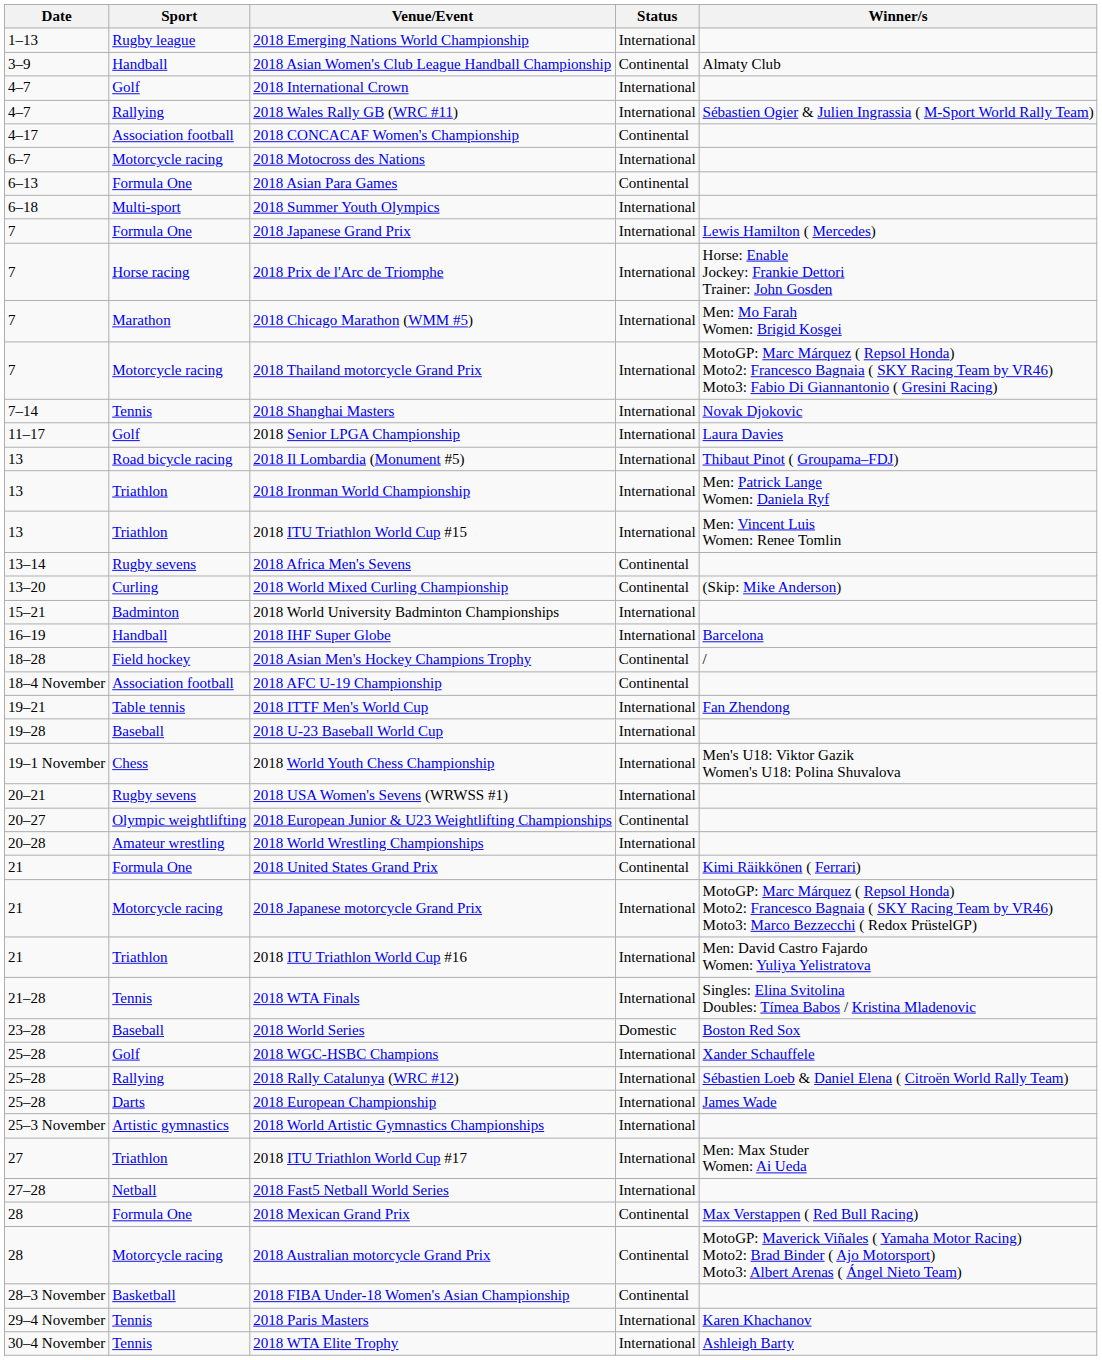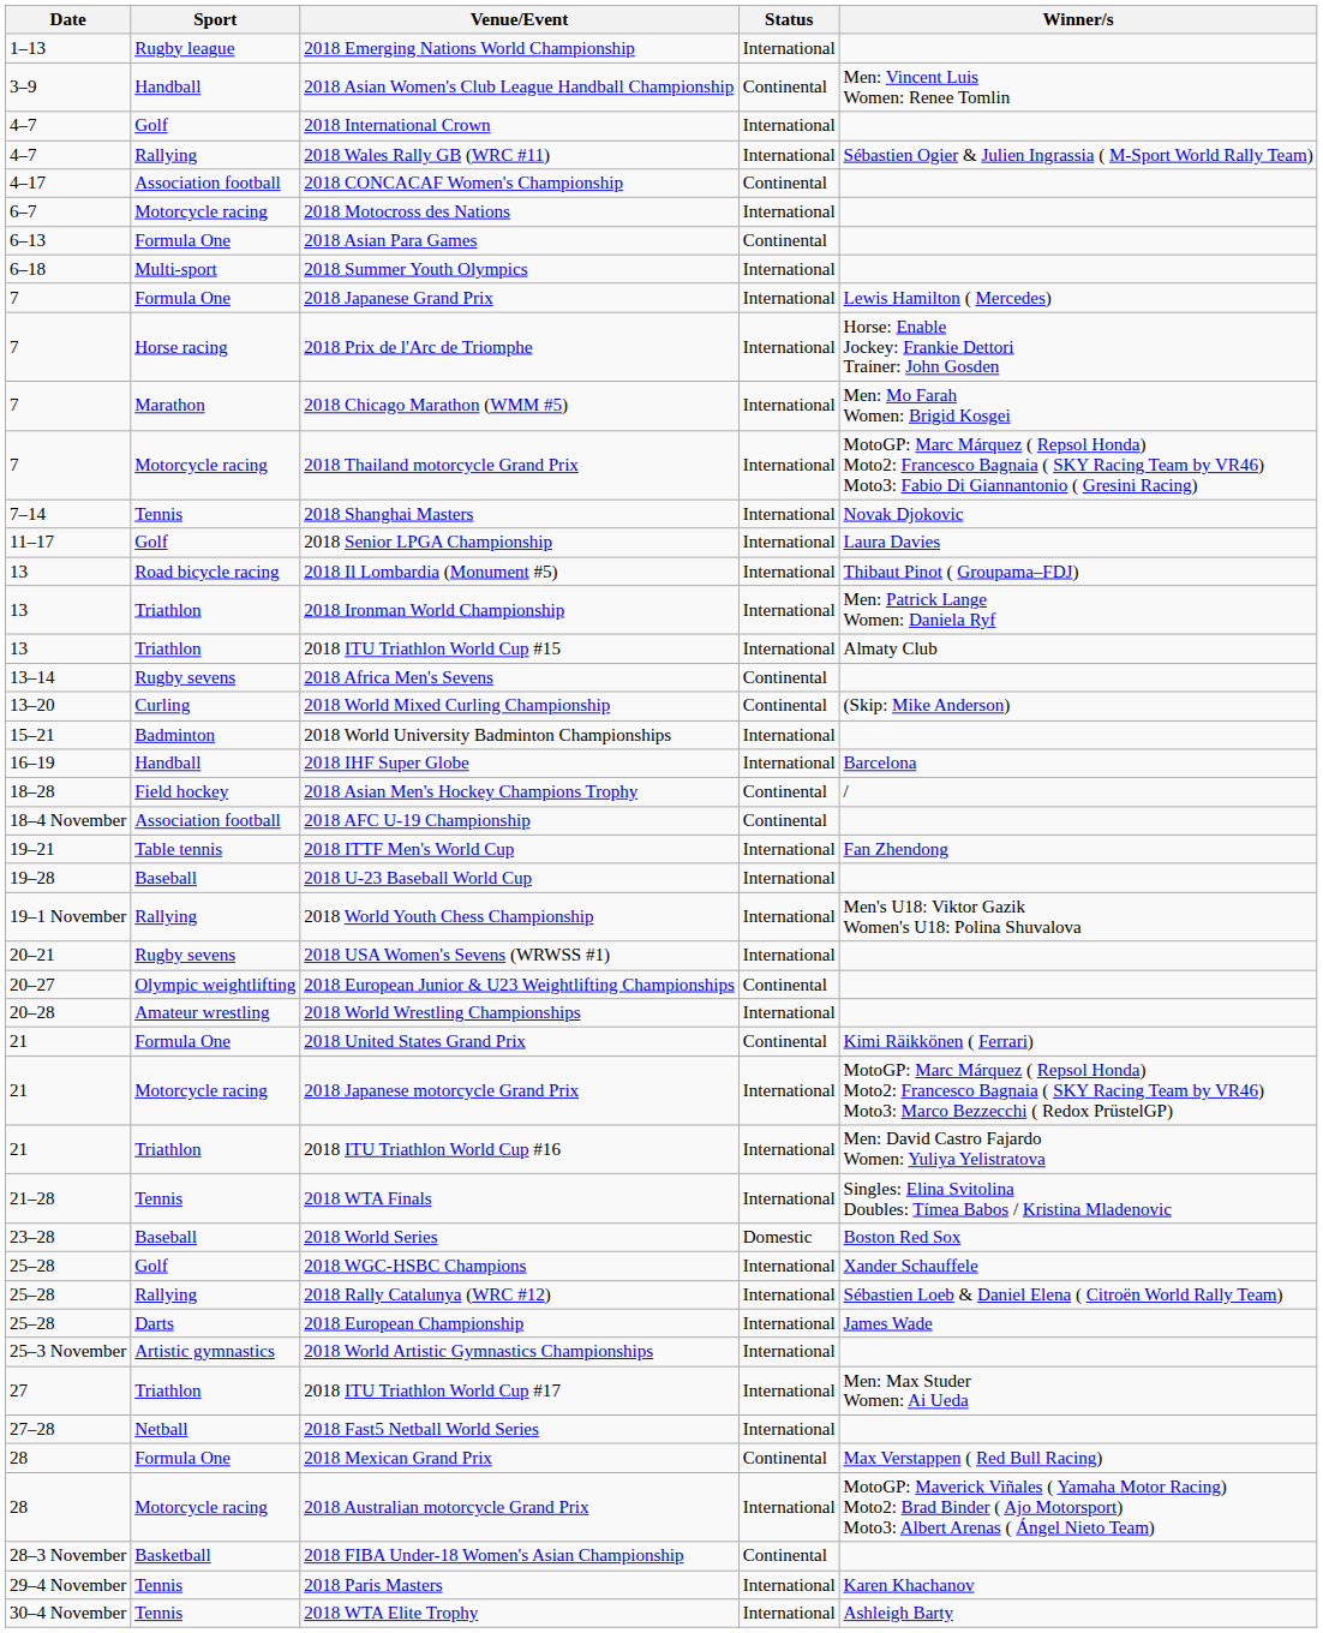 <table class="wikitable sortable">
 <tr>
 <th>Date</th>
 <th>Sport</th>
 <th>Venue/Event</th>
 <th>Status</th>
 <th>Winner/s</th>
 </tr>
 <tr>
 <td>1–13</td>
 <td><a href='#'>Rugby league</a></td>
 <td> <a href='#'>2018 Emerging Nations World Championship</a></td>
 <td>International</td>
 <td></td>
 </tr>
 <tr>
 <td>3–9</td>
 <td><a href='#'>Handball</a></td>
 <td> <a href='#'>2018 Asian Women's Club League Handball Championship</a></td>
 <td>Continental</td>
-<td> Almaty Club</td>
+<td>Men:  <a href='#'>Vincent Luis</a><br>Women:  Renee Tomlin</td>
 </tr>
 <tr>
 <td>4–7</td>
 <td><a href='#'>Golf</a></td>
 <td> <a href='#'>2018 International Crown</a></td>
 <td>International</td>
 <td></td>
 </tr>
 <tr>
 <td>4–7</td>
 <td><a href='#'>Rallying</a></td>
 <td> <a href='#'>2018 Wales Rally GB</a> (<a href='#'>WRC #11</a>)</td>
 <td>International</td>
 <td> <a href='#'>Sébastien Ogier</a> &  <a href='#'>Julien Ingrassia</a> ( <a href='#'>M-Sport World Rally Team</a>)</td>
 </tr>
 <tr>
 <td>4–17</td>
 <td><a href='#'>Association football</a></td>
 <td> <a href='#'>2018 CONCACAF Women's Championship</a></td>
 <td>Continental</td>
 <td></td>
 </tr>
 <tr>
 <td>6–7</td>
 <td><a href='#'>Motorcycle racing</a></td>
 <td> <a href='#'>2018 Motocross des Nations</a></td>
 <td>International</td>
 <td></td>
 </tr>
 <tr>
 <td>6–13</td>
 <td><a href='#'>Formula One</a></td>
 <td> <a href='#'>2018 Asian Para Games</a></td>
 <td>Continental</td>
 <td></td>
 </tr>
 <tr>
 <td>6–18</td>
 <td><a href='#'>Multi-sport</a></td>
 <td> <a href='#'>2018 Summer Youth Olympics</a></td>
 <td>International</td>
 <td></td>
 </tr>
 <tr>
 <td>7</td>
 <td><a href='#'>Formula One</a></td>
 <td> <a href='#'>2018 Japanese Grand Prix</a></td>
 <td>International</td>
 <td> <a href='#'>Lewis Hamilton</a> ( <a href='#'>Mercedes</a>)</td>
 </tr>
 <tr>
 <td>7</td>
 <td><a href='#'>Horse racing</a></td>
 <td> <a href='#'>2018 Prix de l'Arc de Triomphe</a></td>
 <td>International</td>
 <td>Horse:  <a href='#'>Enable</a><br>Jockey:  <a href='#'>Frankie Dettori</a><br>Trainer:  <a href='#'>John Gosden</a></td>
 </tr>
 <tr>
 <td>7</td>
 <td><a href='#'>Marathon</a></td>
 <td> <a href='#'>2018 Chicago Marathon</a> (<a href='#'>WMM #5</a>)</td>
 <td>International</td>
 <td>Men:  <a href='#'>Mo Farah</a><br>Women:  <a href='#'>Brigid Kosgei</a></td>
 </tr>
 <tr>
 <td>7</td>
 <td><a href='#'>Motorcycle racing</a></td>
 <td> <a href='#'>2018 Thailand motorcycle Grand Prix</a></td>
 <td>International</td>
 <td>MotoGP:  <a href='#'>Marc Márquez</a> ( <a href='#'>Repsol Honda</a>) <br>Moto2:  <a href='#'>Francesco Bagnaia</a> ( <a href='#'>SKY Racing Team by VR46</a>) <br>Moto3:  <a href='#'>Fabio Di Giannantonio</a> ( <a href='#'>Gresini Racing</a>)</td>
 </tr>
 <tr>
 <td>7–14</td>
 <td><a href='#'>Tennis</a></td>
 <td> <a href='#'>2018 Shanghai Masters</a></td>
 <td>International</td>
 <td> <a href='#'>Novak Djokovic</a></td>
 </tr>
 <tr>
 <td>11–17</td>
 <td><a href='#'>Golf</a></td>
 <td> 2018 <a href='#'>Senior LPGA Championship</a></td>
 <td>International</td>
 <td> <a href='#'>Laura Davies</a></td>
 </tr>
 <tr>
 <td>13</td>
 <td><a href='#'>Road bicycle racing</a></td>
 <td> <a href='#'>2018 Il Lombardia</a> (<a href='#'>Monument</a> #5)</td>
 <td>International</td>
 <td> <a href='#'>Thibaut Pinot</a> ( <a href='#'>Groupama–FDJ</a>)</td>
 </tr>
 <tr>
 <td>13</td>
 <td><a href='#'>Triathlon</a></td>
 <td> <a href='#'>2018 Ironman World Championship</a></td>
 <td>International</td>
 <td>Men:  <a href='#'>Patrick Lange</a><br>Women:  <a href='#'>Daniela Ryf</a></td>
 </tr>
 <tr>
 <td>13</td>
 <td><a href='#'>Triathlon</a></td>
 <td> 2018 <a href='#'>ITU Triathlon World Cup</a> #15</td>
 <td>International</td>
-<td>Men:  <a href='#'>Vincent Luis</a><br>Women:  Renee Tomlin</td>
+<td> Almaty Club</td>
 </tr>
 <tr>
 <td>13–14</td>
 <td><a href='#'>Rugby sevens</a></td>
 <td> <a href='#'>2018 Africa Men's Sevens</a></td>
 <td>Continental</td>
 <td></td>
 </tr>
 <tr>
 <td>13–20</td>
 <td><a href='#'>Curling</a></td>
 <td> <a href='#'>2018 World Mixed Curling Championship</a></td>
 <td>Continental</td>
 <td> (Skip: <a href='#'>Mike Anderson</a>)</td>
 </tr>
 <tr>
 <td>15–21</td>
 <td><a href='#'>Badminton</a></td>
 <td> 2018 World University Badminton Championships</td>
 <td>International</td>
 <td></td>
 </tr>
 <tr>
 <td>16–19</td>
 <td><a href='#'>Handball</a></td>
 <td> <a href='#'>2018 IHF Super Globe</a></td>
 <td>International</td>
 <td> <a href='#'>Barcelona</a></td>
 </tr>
 <tr>
 <td>18–28</td>
 <td><a href='#'>Field hockey</a></td>
 <td> <a href='#'>2018 Asian Men's Hockey Champions Trophy</a></td>
 <td>Continental</td>
 <td> / </td>
 </tr>
 <tr>
 <td>18–4 November</td>
 <td><a href='#'>Association football</a></td>
 <td> <a href='#'>2018 AFC U-19 Championship</a></td>
 <td>Continental</td>
 <td></td>
 </tr>
 <tr>
 <td>19–21</td>
 <td><a href='#'>Table tennis</a></td>
 <td> <a href='#'>2018 ITTF Men's World Cup</a></td>
 <td>International</td>
 <td> <a href='#'>Fan Zhendong</a></td>
 </tr>
 <tr>
 <td>19–28</td>
 <td><a href='#'>Baseball</a></td>
 <td> <a href='#'>2018 U-23 Baseball World Cup</a></td>
 <td>International</td>
 <td></td>
 </tr>
 <tr>
 <td>19–1 November</td>
-<td><a href='#'>Chess</a></td>
+<td><a href='#'>Rallying</a></td>
 <td> 2018 <a href='#'>World Youth Chess Championship</a></td>
 <td>International</td>
 <td>Men's U18:  Viktor Gazik<br>Women's U18:  Polina Shuvalova</td>
 </tr>
 <tr>
 <td>20–21</td>
 <td><a href='#'>Rugby sevens</a></td>
 <td> <a href='#'>2018 USA Women's Sevens</a> (WRWSS #1)</td>
 <td>International</td>
 <td></td>
 </tr>
 <tr>
 <td>20–27</td>
 <td><a href='#'>Olympic weightlifting</a></td>
 <td> <a href='#'>2018 European Junior & U23 Weightlifting Championships</a></td>
 <td>Continental</td>
 <td></td>
 </tr>
 <tr>
 <td>20–28</td>
 <td><a href='#'>Amateur wrestling</a></td>
 <td> <a href='#'>2018 World Wrestling Championships</a></td>
 <td>International</td>
 <td></td>
 </tr>
 <tr>
 <td>21</td>
 <td><a href='#'>Formula One</a></td>
 <td> <a href='#'>2018 United States Grand Prix</a></td>
 <td>Continental</td>
 <td> <a href='#'>Kimi Räikkönen</a> ( <a href='#'>Ferrari</a>)</td>
 </tr>
 <tr>
 <td>21</td>
 <td><a href='#'>Motorcycle racing</a></td>
 <td> <a href='#'>2018 Japanese motorcycle Grand Prix</a></td>
 <td>International</td>
 <td>MotoGP:  <a href='#'>Marc Márquez</a> ( <a href='#'>Repsol Honda</a>)<br>Moto2:  <a href='#'>Francesco Bagnaia</a> ( <a href='#'>SKY Racing Team by VR46</a>)<br>Moto3:  <a href='#'>Marco Bezzecchi</a> ( Redox PrüstelGP)</td>
 </tr>
 <tr>
 <td>21</td>
 <td><a href='#'>Triathlon</a></td>
 <td> 2018 <a href='#'>ITU Triathlon World Cup</a> #16</td>
 <td>International</td>
 <td>Men:  David Castro Fajardo<br>Women:  <a href='#'>Yuliya Yelistratova</a></td>
 </tr>
 <tr>
 <td>21–28</td>
 <td><a href='#'>Tennis</a></td>
 <td> <a href='#'>2018 WTA Finals</a></td>
 <td>International</td>
 <td>Singles:  <a href='#'>Elina Svitolina</a><br>Doubles:  <a href='#'>Tímea Babos</a> /  <a href='#'>Kristina Mladenovic</a></td>
 </tr>
 <tr>
 <td>23–28</td>
 <td><a href='#'>Baseball</a></td>
 <td> <a href='#'>2018 World Series</a></td>
 <td>Domestic</td>
 <td> <a href='#'>Boston Red Sox</a></td>
 </tr>
 <tr>
 <td>25–28</td>
 <td><a href='#'>Golf</a></td>
 <td> <a href='#'>2018 WGC-HSBC Champions</a></td>
 <td>International</td>
 <td> <a href='#'>Xander Schauffele</a></td>
 </tr>
 <tr>
 <td>25–28</td>
 <td><a href='#'>Rallying</a></td>
 <td> <a href='#'>2018 Rally Catalunya</a> (<a href='#'>WRC #12</a>)</td>
 <td>International</td>
 <td> <a href='#'>Sébastien Loeb</a> &  <a href='#'>Daniel Elena</a> ( <a href='#'>Citroën World Rally Team</a>)</td>
 </tr>
 <tr>
 <td>25–28</td>
 <td><a href='#'>Darts</a></td>
 <td> <a href='#'>2018 European Championship</a></td>
 <td>International</td>
 <td> <a href='#'>James Wade</a></td>
 </tr>
 <tr>
 <td>25–3 November</td>
 <td><a href='#'>Artistic gymnastics</a></td>
 <td> <a href='#'>2018 World Artistic Gymnastics Championships</a></td>
 <td>International</td>
 <td></td>
 </tr>
 <tr>
 <td>27</td>
 <td><a href='#'>Triathlon</a></td>
 <td> 2018 <a href='#'>ITU Triathlon World Cup</a> #17</td>
 <td>International</td>
 <td>Men:   Max Studer<br>Women:  <a href='#'>Ai Ueda</a></td>
 </tr>
 <tr>
 <td>27–28</td>
 <td><a href='#'>Netball</a></td>
 <td> <a href='#'>2018 Fast5 Netball World Series</a></td>
 <td>International</td>
 <td></td>
 </tr>
 <tr>
 <td>28</td>
 <td><a href='#'>Formula One</a></td>
 <td> <a href='#'>2018 Mexican Grand Prix</a></td>
 <td>Continental</td>
 <td> <a href='#'>Max Verstappen</a> ( <a href='#'>Red Bull Racing</a>)</td>
 </tr>
 <tr>
 <td>28</td>
 <td><a href='#'>Motorcycle racing</a></td>
 <td> <a href='#'>2018 Australian motorcycle Grand Prix</a></td>
-<td>Continental</td>
+<td>International</td>
 <td>MotoGP:  <a href='#'>Maverick Viñales</a> ( <a href='#'>Yamaha Motor Racing</a>) <br>Moto2:  <a href='#'>Brad Binder</a> ( <a href='#'>Ajo Motorsport</a>) <br>Moto3:  <a href='#'>Albert Arenas</a> ( <a href='#'>Ángel Nieto Team</a>)</td>
 </tr>
 <tr>
 <td>28–3 November</td>
 <td><a href='#'>Basketball</a></td>
 <td> <a href='#'>2018 FIBA Under-18 Women's Asian Championship</a></td>
 <td>Continental</td>
 <td></td>
 </tr>
 <tr>
 <td>29–4 November</td>
 <td><a href='#'>Tennis</a></td>
 <td> <a href='#'>2018 Paris Masters</a></td>
 <td>International</td>
 <td> <a href='#'>Karen Khachanov</a></td>
 </tr>
 <tr>
 <td>30–4 November</td>
 <td><a href='#'>Tennis</a></td>
 <td> <a href='#'>2018 WTA Elite Trophy</a></td>
 <td>International</td>
 <td> <a href='#'>Ashleigh Barty</a></td>
 </tr>
 </table>
